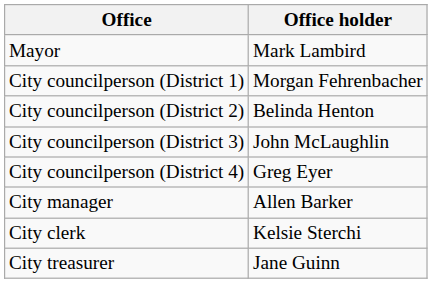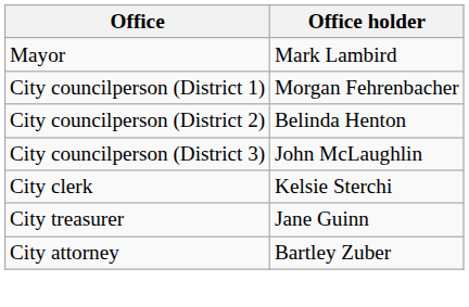 <table class="wikitable sortable">
 <tr>
 <th>Office</th>
 <th>Office holder</th>
 </tr>
 <tr>
 <td>Mayor</td>
 <td>Mark Lambird</td>
 </tr>
 <tr>
 <td>City councilperson (District 1)</td>
 <td>Morgan Fehrenbacher</td>
 </tr>
 <tr>
 <td>City councilperson (District 2)</td>
 <td>Belinda Henton</td>
 </tr>
 <tr>
 <td>City councilperson (District 3)</td>
 <td>John McLaughlin</td>
 </tr>
 <tr>
-<td>City councilperson (District 4)</td>
-<td>Greg Eyer</td>
-</tr>
-<tr>
-<td>City manager</td>
-<td>Allen Barker</td>
-</tr>
-<tr>
 <td>City clerk</td>
 <td>Kelsie Sterchi</td>
 </tr>
 <tr>
 <td>City treasurer</td>
 <td>Jane Guinn</td>
 </tr>
+<tr>
+<td>City attorney</td>
+<td>Bartley Zuber</td>
+</tr>
 </table>
